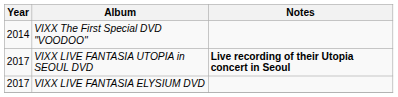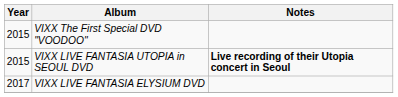 <table class="wikitable">
 <tr>
 <th>Year</th>
 <th>Album</th>
 <th>Notes</th>
 </tr>
 <tr>
-<td>2014</td>
+<td>2015</td>
 <td><em>VIXX The First Special DVD "VOODOO"</em></td>
 <td></td>
 </tr>
 <tr>
-<td>2017</td>
+<td>2015</td>
 <td><em>VIXX LIVE FANTASIA UTOPIA in SEOUL DVD</em></td>
 <td><strong>Live recording of their Utopia concert in Seoul</strong></td>
 </tr>
 <tr>
 <td>2017</td>
 <td><em>VIXX LIVE FANTASIA ELYSIUM DVD</em></td>
 <td></td>
 </tr>
 <tr>
 </tr>
 </table>
